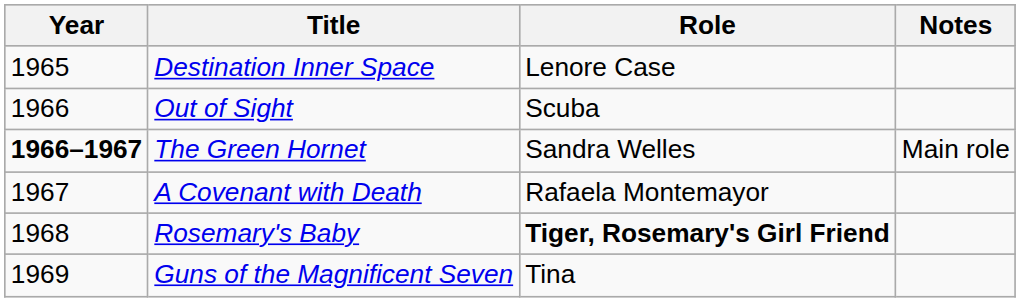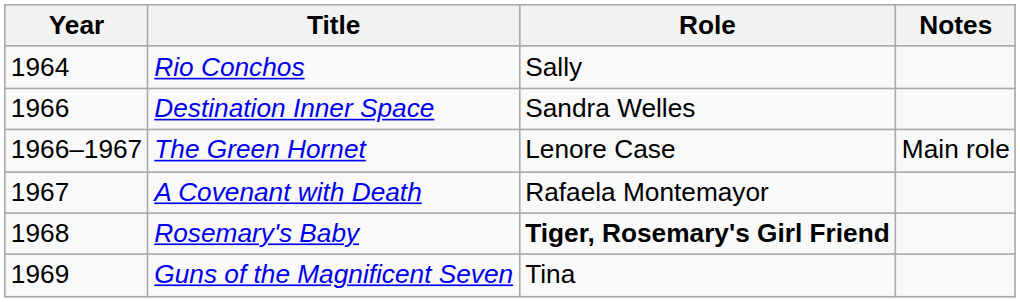 <table class="wikitable">
 <tr>
 <th>Year</th>
 <th>Title</th>
 <th>Role</th>
 <th>Notes</th>
 </tr>
 <tr>
-<td>1965</td>
-<td><em><a href='#'>Destination Inner Space</a></em></td>
-<td>Lenore Case</td>
+<td>1964</td>
+<td><em><a href='#'>Rio Conchos</a></em></td>
+<td>Sally</td>
 <td></td>
 </tr>
 <tr>
 <td>1966</td>
-<td><em><a href='#'>Out of Sight</a></em></td>
-<td>Scuba</td>
+<td><em><a href='#'>Destination Inner Space</a></em></td>
+<td>Sandra Welles</td>
 <td></td>
 </tr>
 <tr>
-<td><strong>1966–1967</strong></td>
+<td>1966–1967</td>
 <td><em><a href='#'>The Green Hornet</a></em></td>
-<td>Sandra Welles</td>
+<td>Lenore Case</td>
 <td>Main role</td>
 </tr>
 <tr>
 <td>1967</td>
 <td><em><a href='#'>A Covenant with Death</a></em></td>
 <td>Rafaela Montemayor</td>
 <td></td>
 </tr>
 <tr>
 <td>1968</td>
 <td><em><a href='#'>Rosemary's Baby</a></em></td>
 <td><strong>Tiger, Rosemary's Girl Friend</strong></td>
 <td></td>
 </tr>
 <tr>
 <td>1969</td>
 <td><em><a href='#'>Guns of the Magnificent Seven</a></em></td>
 <td>Tina</td>
 <td></td>
 </tr>
 </table>
